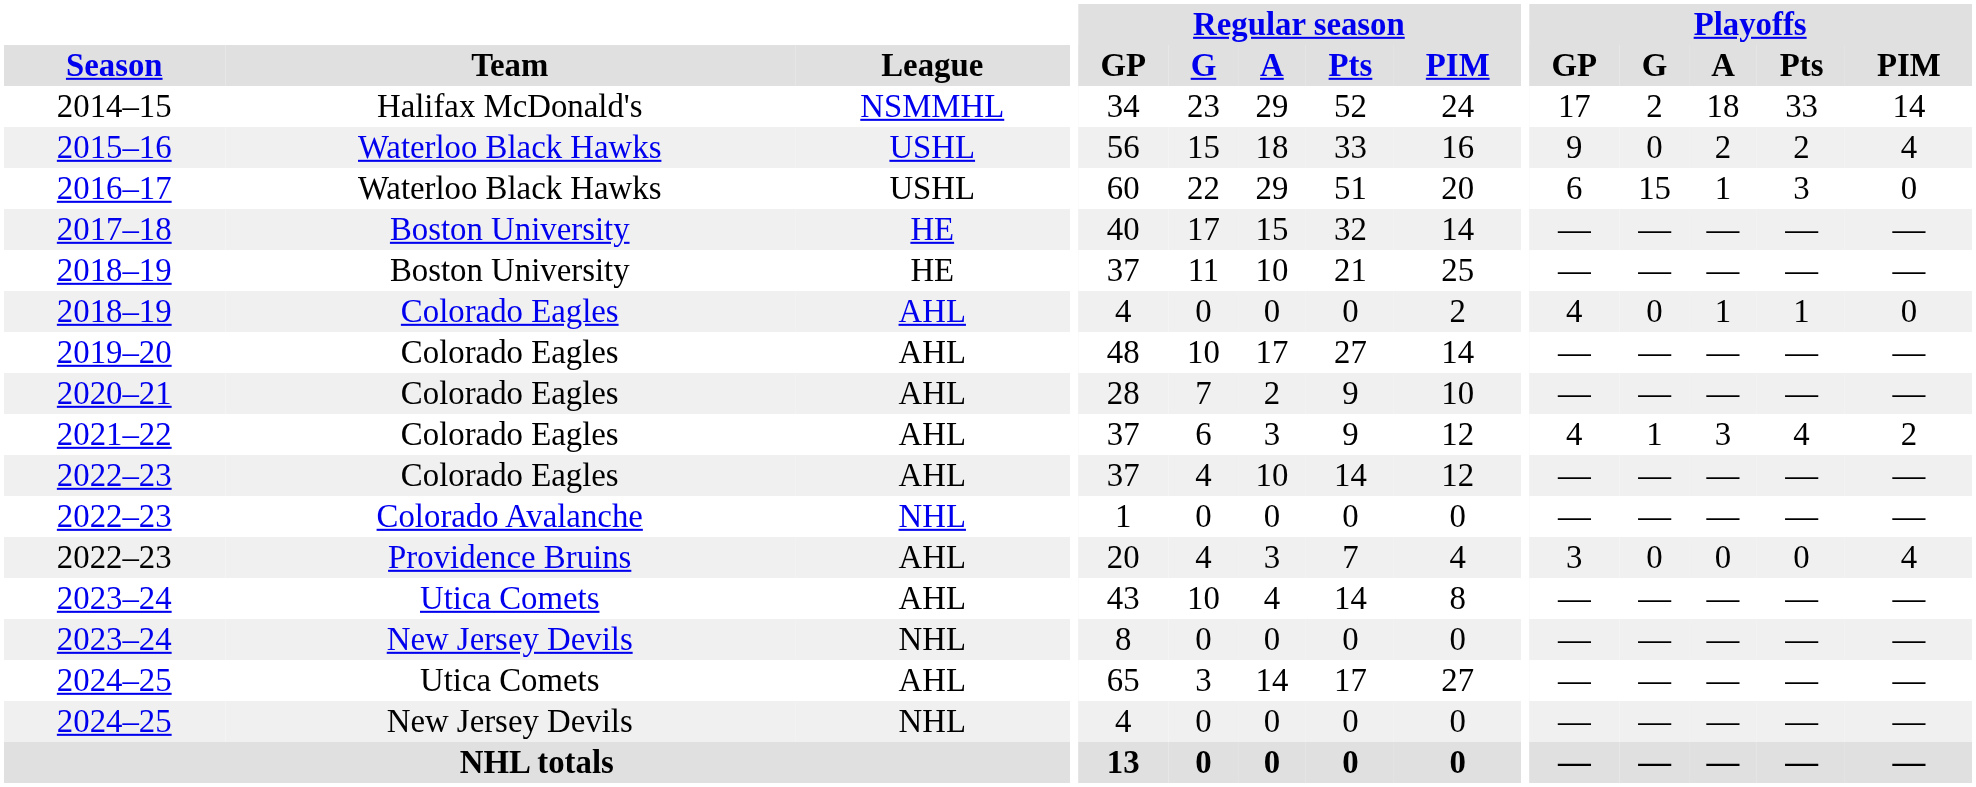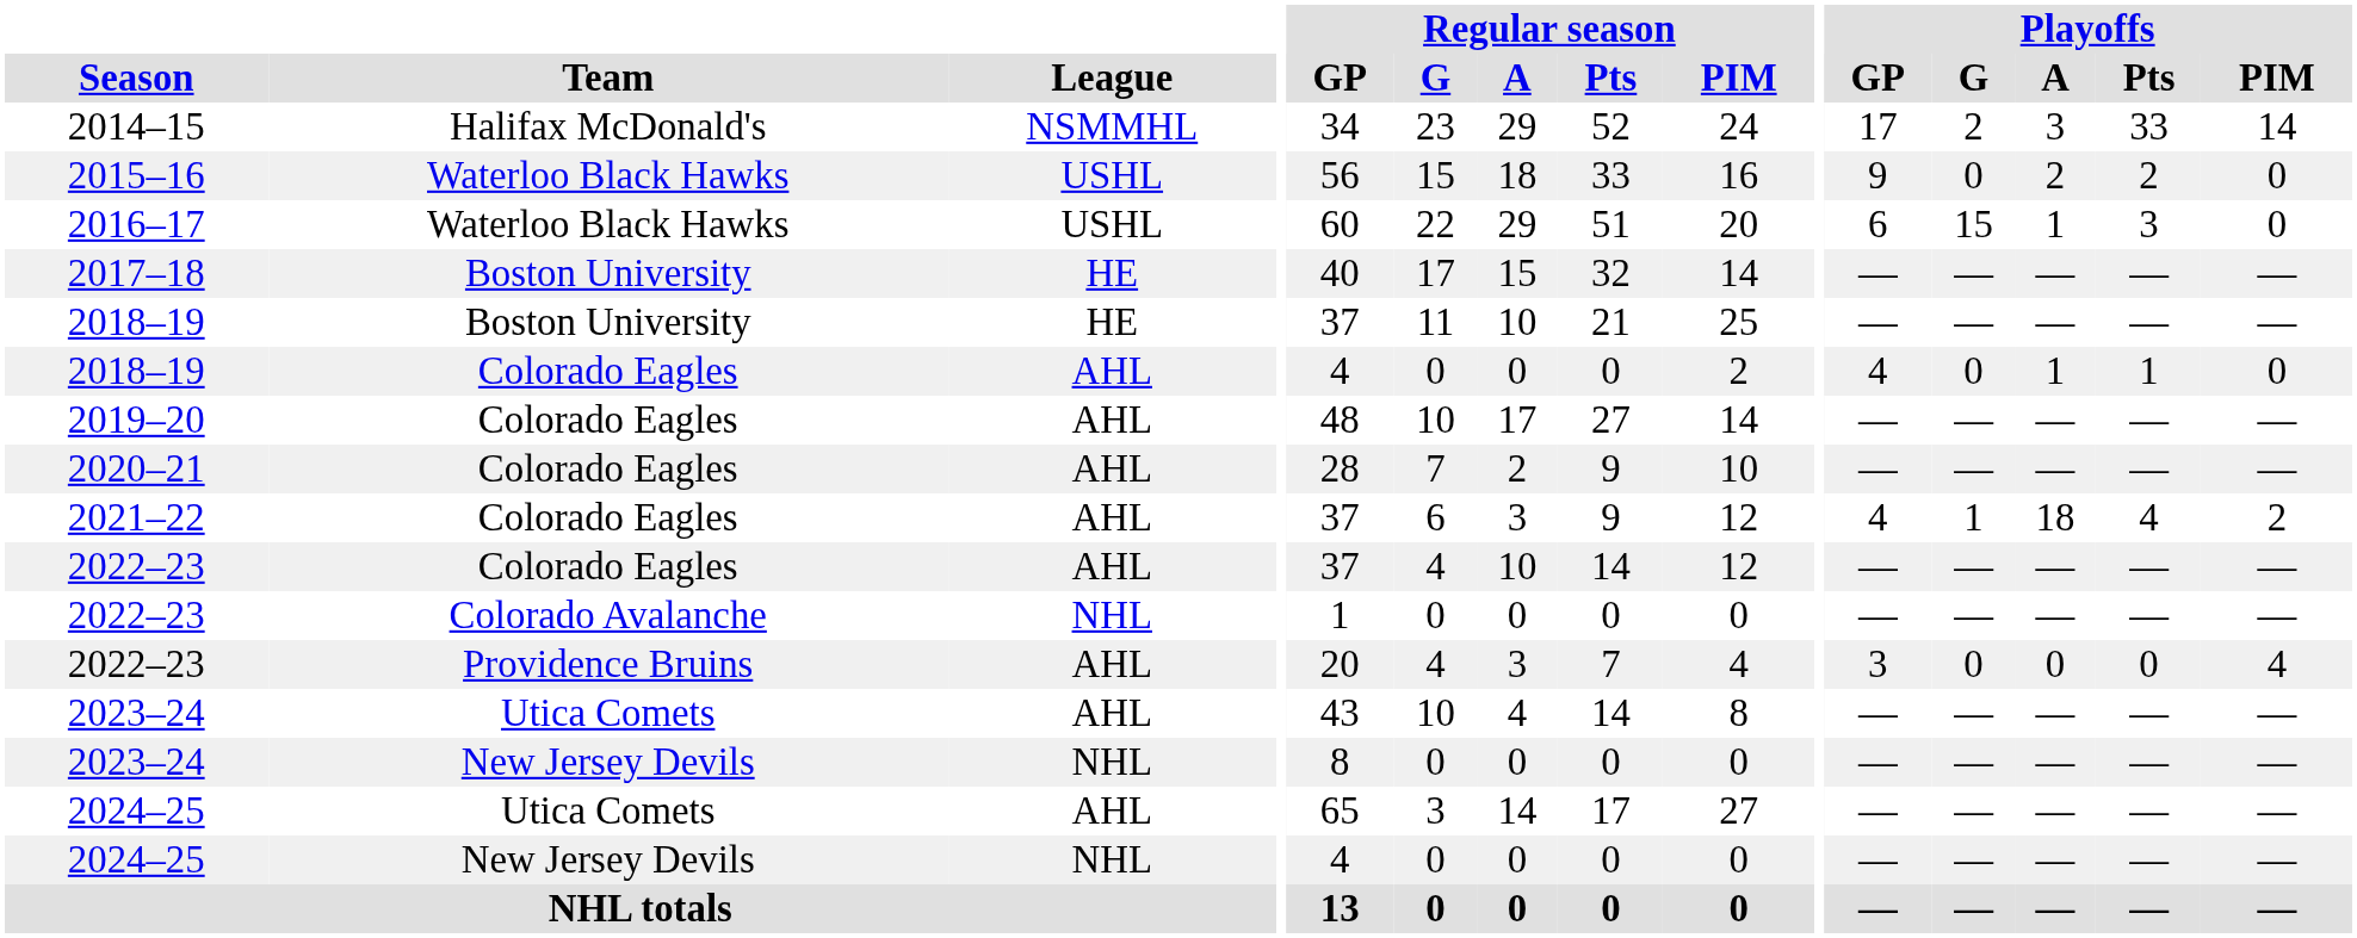 <table border="0" cellpadding="1" cellspacing="0" style="text-align:center; width:60em;">
 <tr bgcolor="#e0e0e0">
 <th colspan="3" bgcolor="#ffffff"></th>
 <th rowspan="99" bgcolor="#ffffff"></th>
 <th colspan="5"><a href='#'>Regular season</a></th>
 <th rowspan="99" bgcolor="#ffffff"></th>
 <th colspan="5"><a href='#'>Playoffs</a></th>
 </tr>
 <tr bgcolor="#e0e0e0">
 <th><a href='#'>Season</a></th>
 <th>Team</th>
 <th>League</th>
 <th>GP</th>
 <th><a href='#'>G</a></th>
 <th><a href='#'>A</a></th>
 <th><a href='#'>Pts</a></th>
 <th><a href='#'>PIM</a></th>
 <th>GP</th>
 <th>G</th>
 <th>A</th>
 <th>Pts</th>
 <th>PIM</th>
 </tr>
 <tr>
 <td>2014–15</td>
 <td>Halifax McDonald's</td>
 <td><a href='#'>NSMMHL</a></td>
 <td>34</td>
 <td>23</td>
 <td>29</td>
 <td>52</td>
 <td>24</td>
 <td>17</td>
 <td>2</td>
-<td>18</td>
+<td>3</td>
 <td>33</td>
 <td>14</td>
 </tr>
 <tr bgcolor="#f0f0f0">
 <td><a href='#'>2015–16</a></td>
 <td><a href='#'>Waterloo Black Hawks</a></td>
 <td><a href='#'>USHL</a></td>
 <td>56</td>
 <td>15</td>
 <td>18</td>
 <td>33</td>
 <td>16</td>
 <td>9</td>
 <td>0</td>
 <td>2</td>
 <td>2</td>
-<td>4</td>
+<td>0</td>
 </tr>
 <tr>
 <td><a href='#'>2016–17</a></td>
 <td>Waterloo Black Hawks</td>
 <td>USHL</td>
 <td>60</td>
 <td>22</td>
 <td>29</td>
 <td>51</td>
 <td>20</td>
 <td>6</td>
 <td>15</td>
 <td>1</td>
 <td>3</td>
 <td>0</td>
 </tr>
 <tr bgcolor="#f0f0f0">
 <td><a href='#'>2017–18</a></td>
 <td><a href='#'>Boston University</a></td>
 <td><a href='#'>HE</a></td>
 <td>40</td>
 <td>17</td>
 <td>15</td>
 <td>32</td>
 <td>14</td>
 <td>—</td>
 <td>—</td>
 <td>—</td>
 <td>—</td>
 <td>—</td>
 </tr>
 <tr>
 <td><a href='#'>2018–19</a></td>
 <td>Boston University</td>
 <td>HE</td>
 <td>37</td>
 <td>11</td>
 <td>10</td>
 <td>21</td>
 <td>25</td>
 <td>—</td>
 <td>—</td>
 <td>—</td>
 <td>—</td>
 <td>—</td>
 </tr>
 <tr bgcolor="#f0f0f0">
 <td><a href='#'>2018–19</a></td>
 <td><a href='#'>Colorado Eagles</a></td>
 <td><a href='#'>AHL</a></td>
 <td>4</td>
 <td>0</td>
 <td>0</td>
 <td>0</td>
 <td>2</td>
 <td>4</td>
 <td>0</td>
 <td>1</td>
 <td>1</td>
 <td>0</td>
 </tr>
 <tr>
 <td><a href='#'>2019–20</a></td>
 <td>Colorado Eagles</td>
 <td>AHL</td>
 <td>48</td>
 <td>10</td>
 <td>17</td>
 <td>27</td>
 <td>14</td>
 <td>—</td>
 <td>—</td>
 <td>—</td>
 <td>—</td>
 <td>—</td>
 </tr>
 <tr bgcolor="#f0f0f0">
 <td><a href='#'>2020–21</a></td>
 <td>Colorado Eagles</td>
 <td>AHL</td>
 <td>28</td>
 <td>7</td>
 <td>2</td>
 <td>9</td>
 <td>10</td>
 <td>—</td>
 <td>—</td>
 <td>—</td>
 <td>—</td>
 <td>—</td>
 </tr>
 <tr>
 <td><a href='#'>2021–22</a></td>
 <td>Colorado Eagles</td>
 <td>AHL</td>
 <td>37</td>
 <td>6</td>
 <td>3</td>
 <td>9</td>
 <td>12</td>
 <td>4</td>
 <td>1</td>
-<td>3</td>
+<td>18</td>
 <td>4</td>
 <td>2</td>
 </tr>
 <tr bgcolor="#f0f0f0">
 <td><a href='#'>2022–23</a></td>
 <td>Colorado Eagles</td>
 <td>AHL</td>
 <td>37</td>
 <td>4</td>
 <td>10</td>
 <td>14</td>
 <td>12</td>
 <td>—</td>
 <td>—</td>
 <td>—</td>
 <td>—</td>
 <td>—</td>
 </tr>
 <tr>
 <td><a href='#'>2022–23</a></td>
 <td><a href='#'>Colorado Avalanche</a></td>
 <td><a href='#'>NHL</a></td>
 <td>1</td>
 <td>0</td>
 <td>0</td>
 <td>0</td>
 <td>0</td>
 <td>—</td>
 <td>—</td>
 <td>—</td>
 <td>—</td>
 <td>—</td>
 </tr>
 <tr bgcolor="#f0f0f0">
 <td>2022–23</td>
 <td><a href='#'>Providence Bruins</a></td>
 <td>AHL</td>
 <td>20</td>
 <td>4</td>
 <td>3</td>
 <td>7</td>
 <td>4</td>
 <td>3</td>
 <td>0</td>
 <td>0</td>
 <td>0</td>
 <td>4</td>
 </tr>
 <tr>
 <td><a href='#'>2023–24</a></td>
 <td><a href='#'>Utica Comets</a></td>
 <td>AHL</td>
 <td>43</td>
 <td>10</td>
 <td>4</td>
 <td>14</td>
 <td>8</td>
 <td>—</td>
 <td>—</td>
 <td>—</td>
 <td>—</td>
 <td>—</td>
 </tr>
 <tr bgcolor="f0f0f0">
 <td><a href='#'>2023–24</a></td>
 <td><a href='#'>New Jersey Devils</a></td>
 <td>NHL</td>
 <td>8</td>
 <td>0</td>
 <td>0</td>
 <td>0</td>
 <td>0</td>
 <td>—</td>
 <td>—</td>
 <td>—</td>
 <td>—</td>
 <td>—</td>
 </tr>
 <tr>
 <td><a href='#'>2024–25</a></td>
 <td>Utica Comets</td>
 <td>AHL</td>
 <td>65</td>
 <td>3</td>
 <td>14</td>
 <td>17</td>
 <td>27</td>
 <td>—</td>
 <td>—</td>
 <td>—</td>
 <td>—</td>
 <td>—</td>
 </tr>
 <tr bgcolor="f0f0f0">
 <td><a href='#'>2024–25</a></td>
 <td>New Jersey Devils</td>
 <td>NHL</td>
 <td>4</td>
 <td>0</td>
 <td>0</td>
 <td>0</td>
 <td>0</td>
 <td>—</td>
 <td>—</td>
 <td>—</td>
 <td>—</td>
 <td>—</td>
 </tr>
 <tr bgcolor="#e0e0e0">
 <th colspan="3">NHL totals</th>
 <th>13</th>
 <th>0</th>
 <th>0</th>
 <th>0</th>
 <th>0</th>
 <th>—</th>
 <th>—</th>
 <th>—</th>
 <th>—</th>
 <th>—</th>
 </tr>
 </table>
